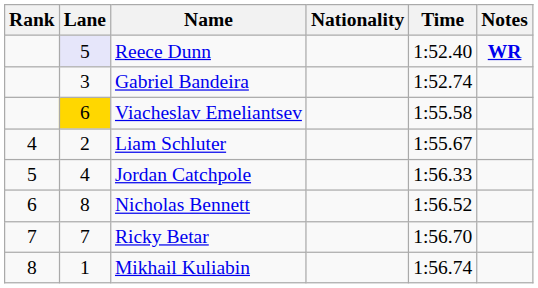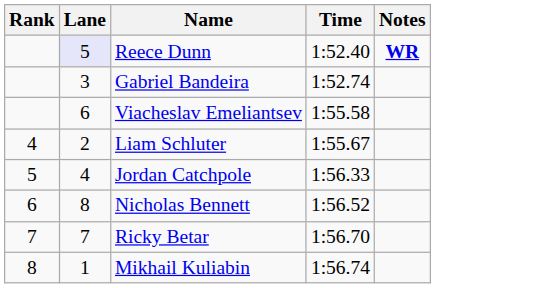 <table class="wikitable sortable" style="text-align:center">
 <tr>
 <th>Rank</th>
 <th>Lane</th>
 <th>Name</th>
-<th>Nationality</th>
 <th>Time</th>
 <th>Notes</th>
 </tr>
 <tr>
 <td></td>
 <td style="background: lavender;">5</td>
 <td align=left><a href='#'>Reece Dunn</a></td>
-<td align=left></td>
 <td>1:52.40</td>
 <td><strong><a href='#'>WR</a></strong></td>
 </tr>
 <tr>
 <td></td>
 <td>3</td>
 <td align=left><a href='#'>Gabriel Bandeira</a></td>
-<td align=left></td>
 <td>1:52.74</td>
 <td></td>
 </tr>
 <tr>
 <td></td>
-<td style="background: gold;">6</td>
+<td>6</td>
 <td align=left><a href='#'>Viacheslav Emeliantsev</a></td>
-<td align=left></td>
 <td>1:55.58</td>
 <td></td>
 </tr>
 <tr>
 <td>4</td>
 <td>2</td>
 <td align=left><a href='#'>Liam Schluter</a></td>
-<td align=left></td>
 <td>1:55.67</td>
 <td></td>
 </tr>
 <tr>
 <td>5</td>
 <td>4</td>
 <td align=left><a href='#'>Jordan Catchpole</a></td>
-<td align=left></td>
 <td>1:56.33</td>
 <td></td>
 </tr>
 <tr>
 <td>6</td>
 <td>8</td>
 <td align=left><a href='#'>Nicholas Bennett</a></td>
-<td align=left></td>
 <td>1:56.52</td>
 <td></td>
 </tr>
 <tr>
 <td>7</td>
 <td>7</td>
 <td align=left><a href='#'>Ricky Betar</a></td>
-<td align=left></td>
 <td>1:56.70</td>
 <td></td>
 </tr>
 <tr>
 <td>8</td>
 <td>1</td>
 <td align=left><a href='#'>Mikhail Kuliabin</a></td>
-<td align=left></td>
 <td>1:56.74</td>
 <td></td>
 </tr>
 </table>
